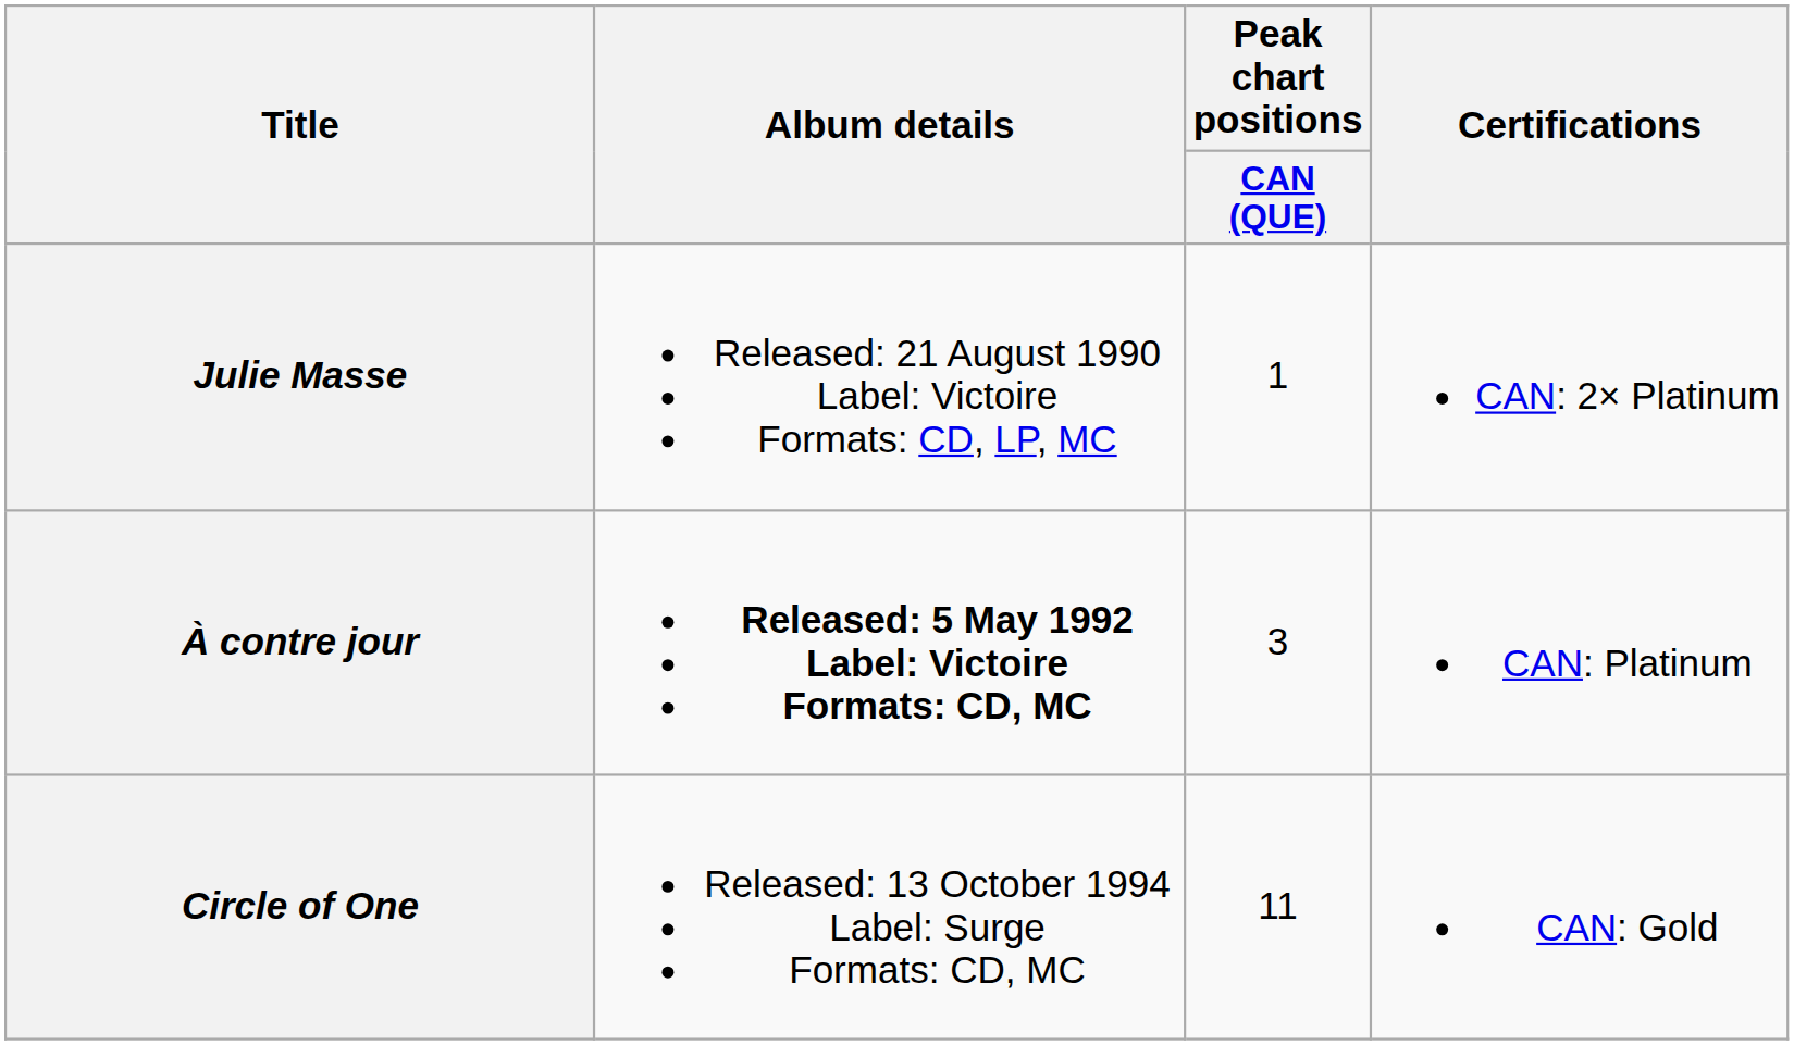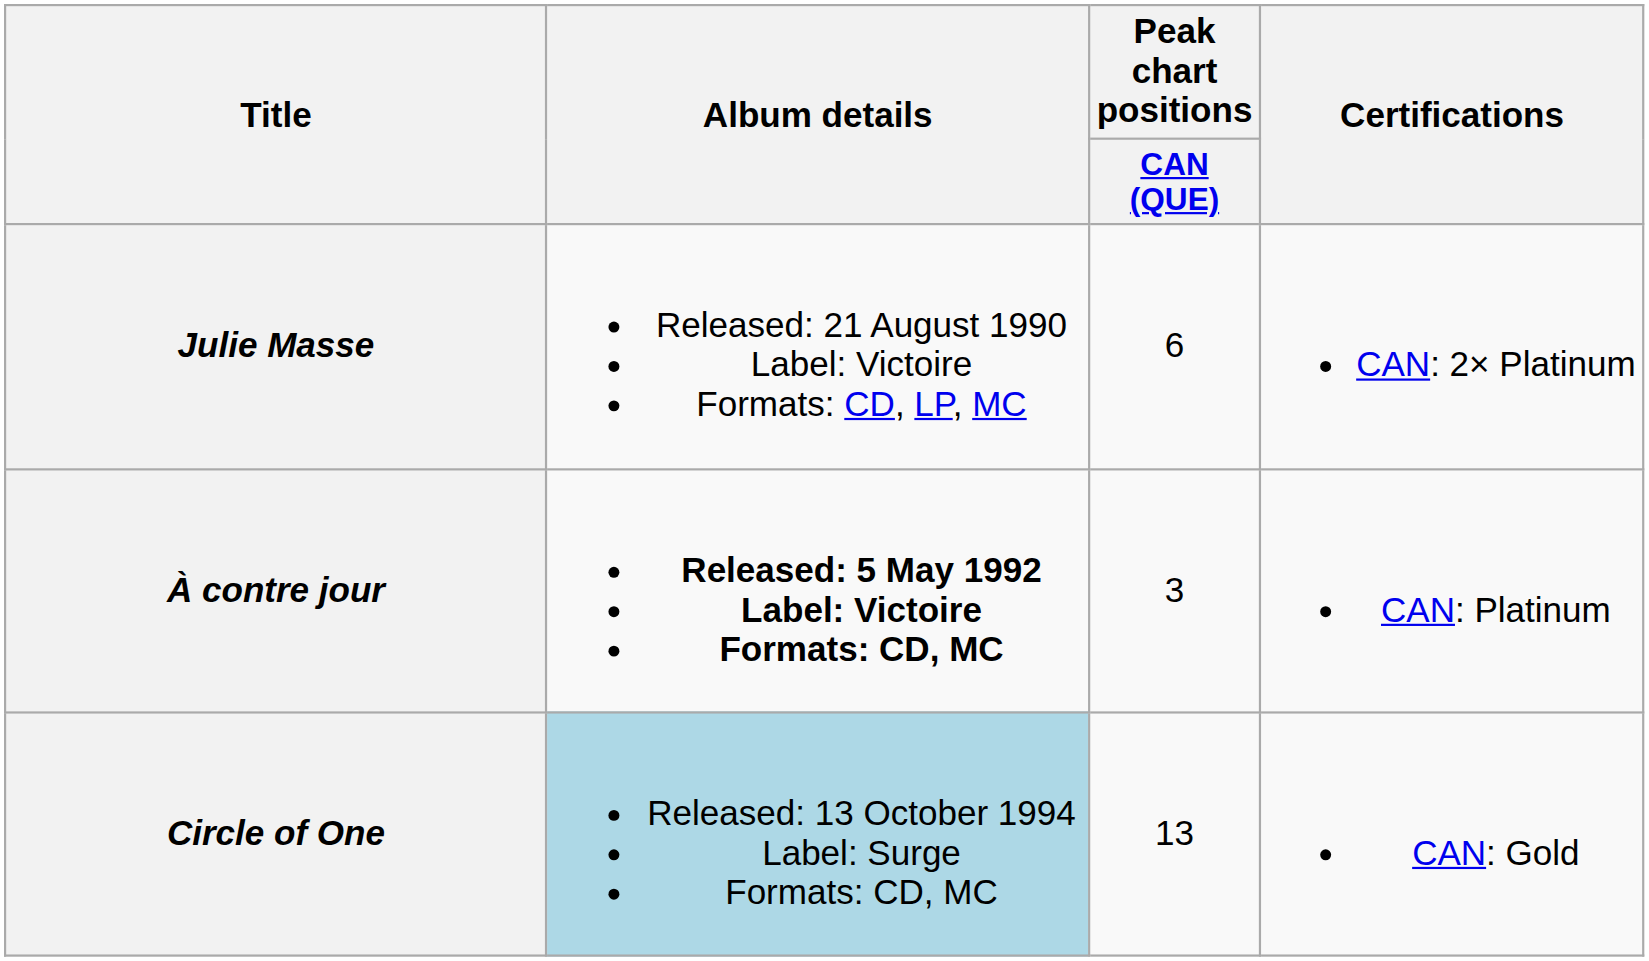 <table class="wikitable plainrowheaders" style="text-align:center;">
 <tr>
 <th rowspan="2" scope="col" style="width:15em;">Title</th>
 <th rowspan="2" scope="col" style="width:15em;">Album details</th>
 <th>Peak chart positions</th>
 <th rowspan="2">Certifications</th>
 </tr>
 <tr>
 <th scope="col" style="width:2em;font-size:90%;"><a href='#'>CAN (QUE)</a><br></th>
 </tr>
 <tr>
 <th scope="row"><em>Julie Masse</em></th>
 <td><br><ul><li>Released: 21 August 1990</li><li>Label: Victoire</li><li>Formats: <a href='#'>CD</a>, <a href='#'>LP</a>, <a href='#'>MC</a></li></ul></td>
-<td>1</td>
+<td>6</td>
 <td><br><ul><li><a href='#'>CAN</a>: 2× Platinum</li></ul></td>
 </tr>
 <tr>
 <th scope="row"><em>À contre jour</em></th>
 <td><strong><br><ul><li>Released: 5 May 1992</li><li>Label: Victoire</li><li>Formats: CD, MC</li></ul></strong></td>
 <td>3</td>
 <td><br><ul><li><a href='#'>CAN</a>: Platinum</li></ul></td>
 </tr>
 <tr>
 <th scope="row"><em>Circle of One</em></th>
-<td><br><ul><li>Released: 13 October 1994</li><li>Label: Surge</li><li>Formats: CD, MC</li></ul></td>
-<td>11</td>
+<td style="background: lightblue;"><br><ul><li>Released: 13 October 1994</li><li>Label: Surge</li><li>Formats: CD, MC</li></ul></td>
+<td>13</td>
 <td><br><ul><li><a href='#'>CAN</a>: Gold</li></ul></td>
 </tr>
 </table>
